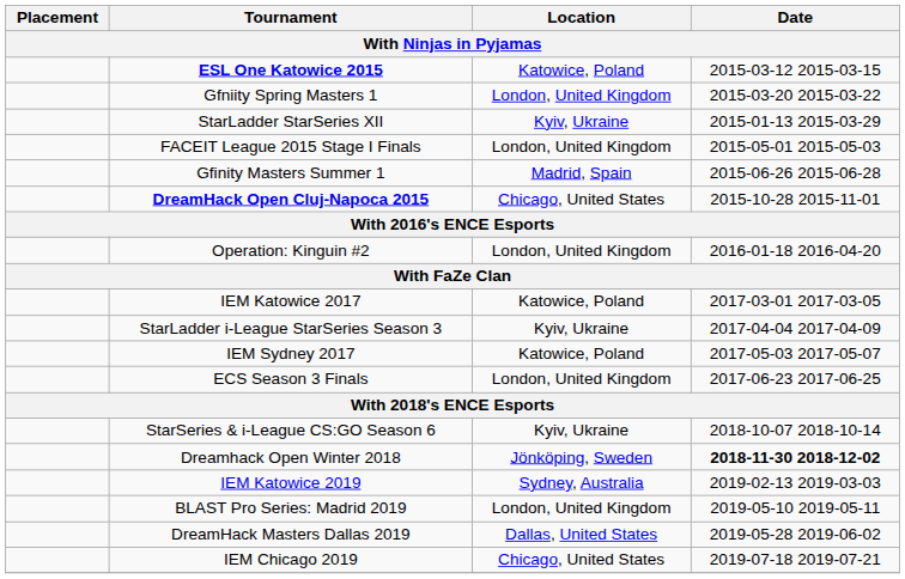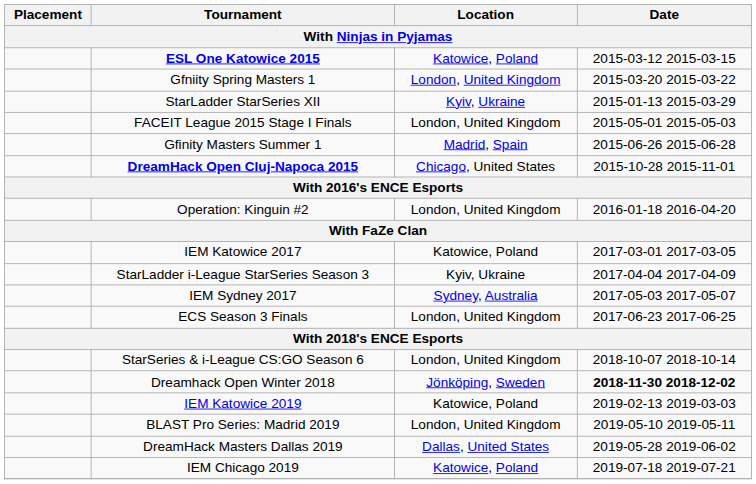 <table class="wikitable" width="880"style="text-align:center">
 <tr>
 <th>Placement</th>
 <th>Tournament</th>
 <th>Location</th>
 <th>Date</th>
 </tr>
 <tr>
 <th colspan="4">With <a href='#'>Ninjas in Pyjamas</a></th>
 </tr>
 <tr>
 <td></td>
 <td><strong><a href='#'>ESL One Katowice 2015</a></strong></td>
 <td><a href='#'>Katowice</a>, <a href='#'>Poland</a></td>
 <td>2015-03-12  2015-03-15</td>
 </tr>
 <tr>
 <td></td>
 <td>Gfniity Spring Masters 1</td>
 <td><a href='#'>London</a>, <a href='#'>United Kingdom</a></td>
 <td>2015-03-20  2015-03-22</td>
 </tr>
 <tr>
 <td></td>
 <td>StarLadder StarSeries XII</td>
 <td><a href='#'>Kyiv</a>, <a href='#'>Ukraine</a></td>
 <td>2015-01-13  2015-03-29</td>
 </tr>
 <tr>
 <td></td>
 <td>FACEIT League 2015 Stage I Finals</td>
 <td>London, United Kingdom</td>
 <td>2015-05-01  2015-05-03</td>
 </tr>
 <tr>
 <td></td>
 <td>Gfinity Masters Summer 1</td>
 <td><a href='#'>Madrid</a>, <a href='#'>Spain</a></td>
 <td>2015-06-26  2015-06-28</td>
 </tr>
 <tr>
 <td></td>
 <td><strong><a href='#'>DreamHack Open Cluj-Napoca 2015</a></strong></td>
 <td><a href='#'>Chicago</a>, United States</td>
 <td>2015-10-28  2015-11-01</td>
 </tr>
 <tr>
 <th colspan="4">With 2016's ENCE Esports</th>
 </tr>
 <tr>
 <td></td>
 <td>Operation: Kinguin #2</td>
 <td>London, United Kingdom</td>
 <td>2016-01-18  2016-04-20</td>
 </tr>
 <tr>
 <th colspan="4">With FaZe Clan</th>
 </tr>
 <tr>
 <td></td>
 <td>IEM Katowice 2017</td>
 <td>Katowice, Poland</td>
 <td>2017-03-01  2017-03-05</td>
 </tr>
 <tr>
 <td></td>
 <td>StarLadder i-League StarSeries Season 3</td>
 <td>Kyiv, Ukraine</td>
 <td>2017-04-04  2017-04-09</td>
 </tr>
 <tr>
 <td></td>
 <td>IEM Sydney 2017</td>
-<td>Katowice, Poland</td>
+<td><a href='#'>Sydney</a>, <a href='#'>Australia</a></td>
 <td>2017-05-03  2017-05-07</td>
 </tr>
 <tr>
 <td></td>
 <td>ECS Season 3 Finals</td>
 <td>London, United Kingdom</td>
 <td>2017-06-23  2017-06-25</td>
 </tr>
 <tr>
 <th colspan="4">With 2018's ENCE Esports</th>
 </tr>
 <tr>
 <td></td>
 <td>StarSeries & i-League CS:GO Season 6</td>
-<td>Kyiv, Ukraine</td>
+<td>London, United Kingdom</td>
 <td>2018-10-07  2018-10-14</td>
 </tr>
 <tr>
 <td></td>
 <td>Dreamhack Open Winter 2018</td>
 <td><a href='#'>Jönköping</a>, <a href='#'>Sweden</a></td>
 <td><strong>2018-11-30  2018-12-02</strong></td>
 </tr>
 <tr>
 <td></td>
 <td><a href='#'>IEM Katowice 2019</a></td>
-<td><a href='#'>Sydney</a>, <a href='#'>Australia</a></td>
+<td>Katowice, Poland</td>
 <td>2019-02-13  2019-03-03</td>
 </tr>
 <tr>
 <td></td>
 <td>BLAST Pro Series: Madrid 2019</td>
 <td>London, United Kingdom</td>
 <td>2019-05-10  2019-05-11</td>
 </tr>
 <tr>
 <td></td>
 <td>DreamHack Masters Dallas 2019</td>
 <td><a href='#'>Dallas</a>, <a href='#'>United States</a></td>
 <td>2019-05-28  2019-06-02</td>
 </tr>
 <tr>
 <td></td>
 <td>IEM Chicago 2019</td>
-<td><a href='#'>Chicago</a>, United States</td>
+<td><a href='#'>Katowice</a>, <a href='#'>Poland</a></td>
 <td>2019-07-18  2019-07-21</td>
 </tr>
 <tr>
 </tr>
 </table>
